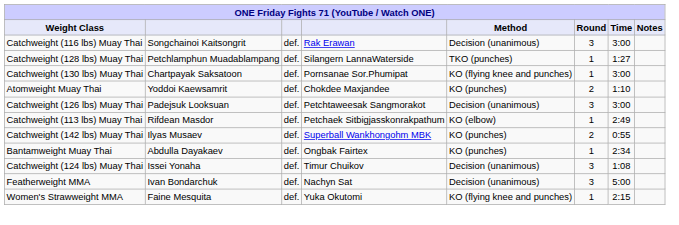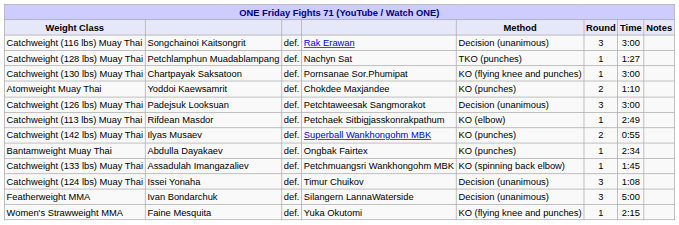 <table class="wikitable" style="font-size: 80%;">
 <tr>
 <th colspan="8" style="background-color: #ccf; color: #000080; text-align: center;"><strong>ONE Friday Fights 71 (YouTube / Watch ONE)</strong></th>
 </tr>
 <tr>
 <th colspan="1" style="background-color: #E6E8FA; color: #000000; text-align: center;">Weight Class</th>
 <th colspan="1" style="background-color: #E6E8FA; color: #000000; text-align: center;"></th>
 <th colspan="1" style="background-color: #E6E8FA; color: #000000; text-align: center;"></th>
 <th colspan="1" style="background-color: #E6E8FA; color: #000000; text-align: center;"></th>
 <th colspan="1" style="background-color: #E6E8FA; color: #000000; text-align: center;">Method</th>
 <th colspan="1" style="background-color: #E6E8FA; color: #000000; text-align: center;">Round</th>
 <th colspan="1" style="background-color: #E6E8FA; color: #000000; text-align: center;">Time</th>
 <th colspan="1" style="background-color: #E6E8FA; color: #000000; text-align: center;">Notes</th>
 </tr>
 <tr>
 <td>Catchweight (116 lbs) Muay Thai</td>
 <td> Songchainoi Kaitsongrit</td>
 <td>def.</td>
 <td> <a href='#'>Rak Erawan</a></td>
 <td>Decision (unanimous)</td>
 <td align=center>3</td>
 <td align=center>3:00</td>
 <td></td>
 </tr>
 <tr>
 <td>Catchweight (128 lbs) Muay Thai</td>
 <td> Petchlamphun Muadablampang</td>
 <td>def.</td>
-<td> Silangern LannaWaterside</td>
+<td> Nachyn Sat</td>
 <td>TKO (punches)</td>
 <td align=center>1</td>
 <td align=center>1:27</td>
 <td></td>
 </tr>
 <tr>
 <td>Catchweight (130 lbs) Muay Thai</td>
 <td> Chartpayak Saksatoon</td>
 <td>def.</td>
 <td> Pornsanae Sor.Phumipat</td>
 <td>KO (flying knee and punches)</td>
 <td align=center>1</td>
 <td align=center>3:00</td>
 <td></td>
 </tr>
 <tr>
 <td>Atomweight Muay Thai</td>
 <td> Yoddoi Kaewsamrit</td>
 <td>def.</td>
 <td> Chokdee Maxjandee</td>
 <td>KO (punches)</td>
 <td align=center>2</td>
 <td align=center>1:10</td>
 <td></td>
 </tr>
 <tr>
 <td>Catchweight (126 lbs) Muay Thai</td>
 <td> Padejsuk Looksuan</td>
 <td>def.</td>
 <td> Petchtaweesak Sangmorakot</td>
 <td>Decision (unanimous)</td>
 <td align=center>3</td>
 <td align=center>3:00</td>
 <td></td>
 </tr>
 <tr>
 <td>Catchweight (113 lbs) Muay Thai</td>
 <td> Rifdean Masdor</td>
 <td>def.</td>
 <td> Petchaek Sitbigjasskonrakpathum</td>
 <td>KO (elbow)</td>
 <td align=center>1</td>
 <td align=center>2:49</td>
 <td></td>
 </tr>
 <tr>
 <td>Catchweight (142 lbs) Muay Thai</td>
 <td> Ilyas Musaev</td>
 <td>def.</td>
 <td> <a href='#'>Superball Wankhongohm MBK</a></td>
 <td>KO (punches)</td>
 <td align=center>2</td>
 <td align=center>0:55</td>
 <td></td>
 </tr>
 <tr>
 <td>Bantamweight Muay Thai</td>
 <td> Abdulla Dayakaev</td>
 <td>def.</td>
 <td> Ongbak Fairtex</td>
 <td>KO (punches)</td>
 <td align=center>1</td>
 <td align=center>2:34</td>
 <td></td>
 </tr>
 <tr>
+<td>Catchweight (133 lbs) Muay Thai</td>
+<td> Assadulah Imangazaliev</td>
+<td>def.</td>
+<td> Petchmuangsri Wankhongohm MBK</td>
+<td>KO (spinning back elbow)</td>
+<td align=center>1</td>
+<td align=center>1:45</td>
+<td></td>
+</tr>
+<tr>
 <td>Catchweight (124 lbs) Muay Thai</td>
 <td> Issei Yonaha</td>
 <td>def.</td>
 <td> Timur Chuikov</td>
 <td>Decision (unanimous)</td>
 <td align=center>3</td>
 <td align=center>1:08</td>
 <td></td>
 </tr>
 <tr>
 <td>Featherweight MMA</td>
 <td> Ivan Bondarchuk</td>
 <td>def.</td>
-<td> Nachyn Sat</td>
+<td> Silangern LannaWaterside</td>
 <td>Decision (unanimous)</td>
 <td align=center>3</td>
 <td align=center>5:00</td>
 <td></td>
 </tr>
 <tr>
 <td>Women's Strawweight MMA</td>
 <td> Faine Mesquita</td>
 <td>def.</td>
 <td> Yuka Okutomi</td>
 <td>KO (flying knee and punches)</td>
 <td align=center>1</td>
 <td align=center>2:15</td>
 <td></td>
 </tr>
 </table>
